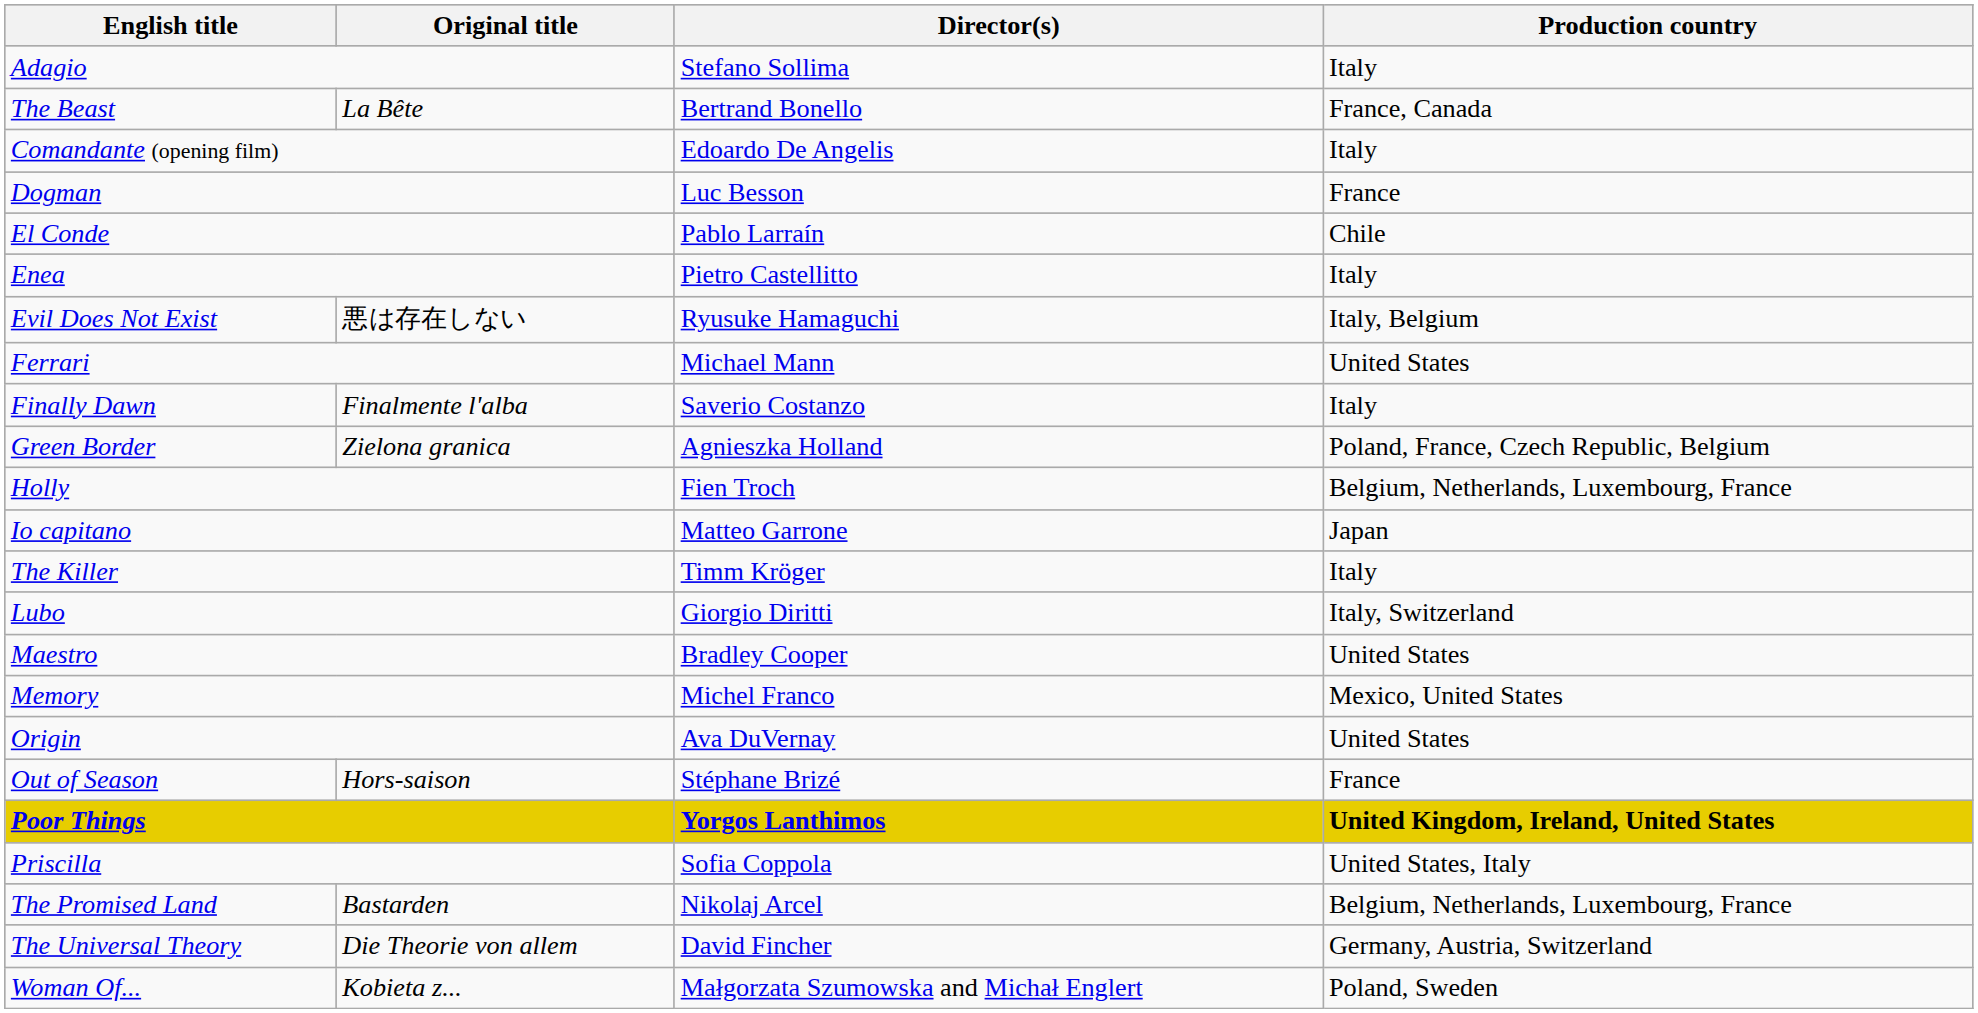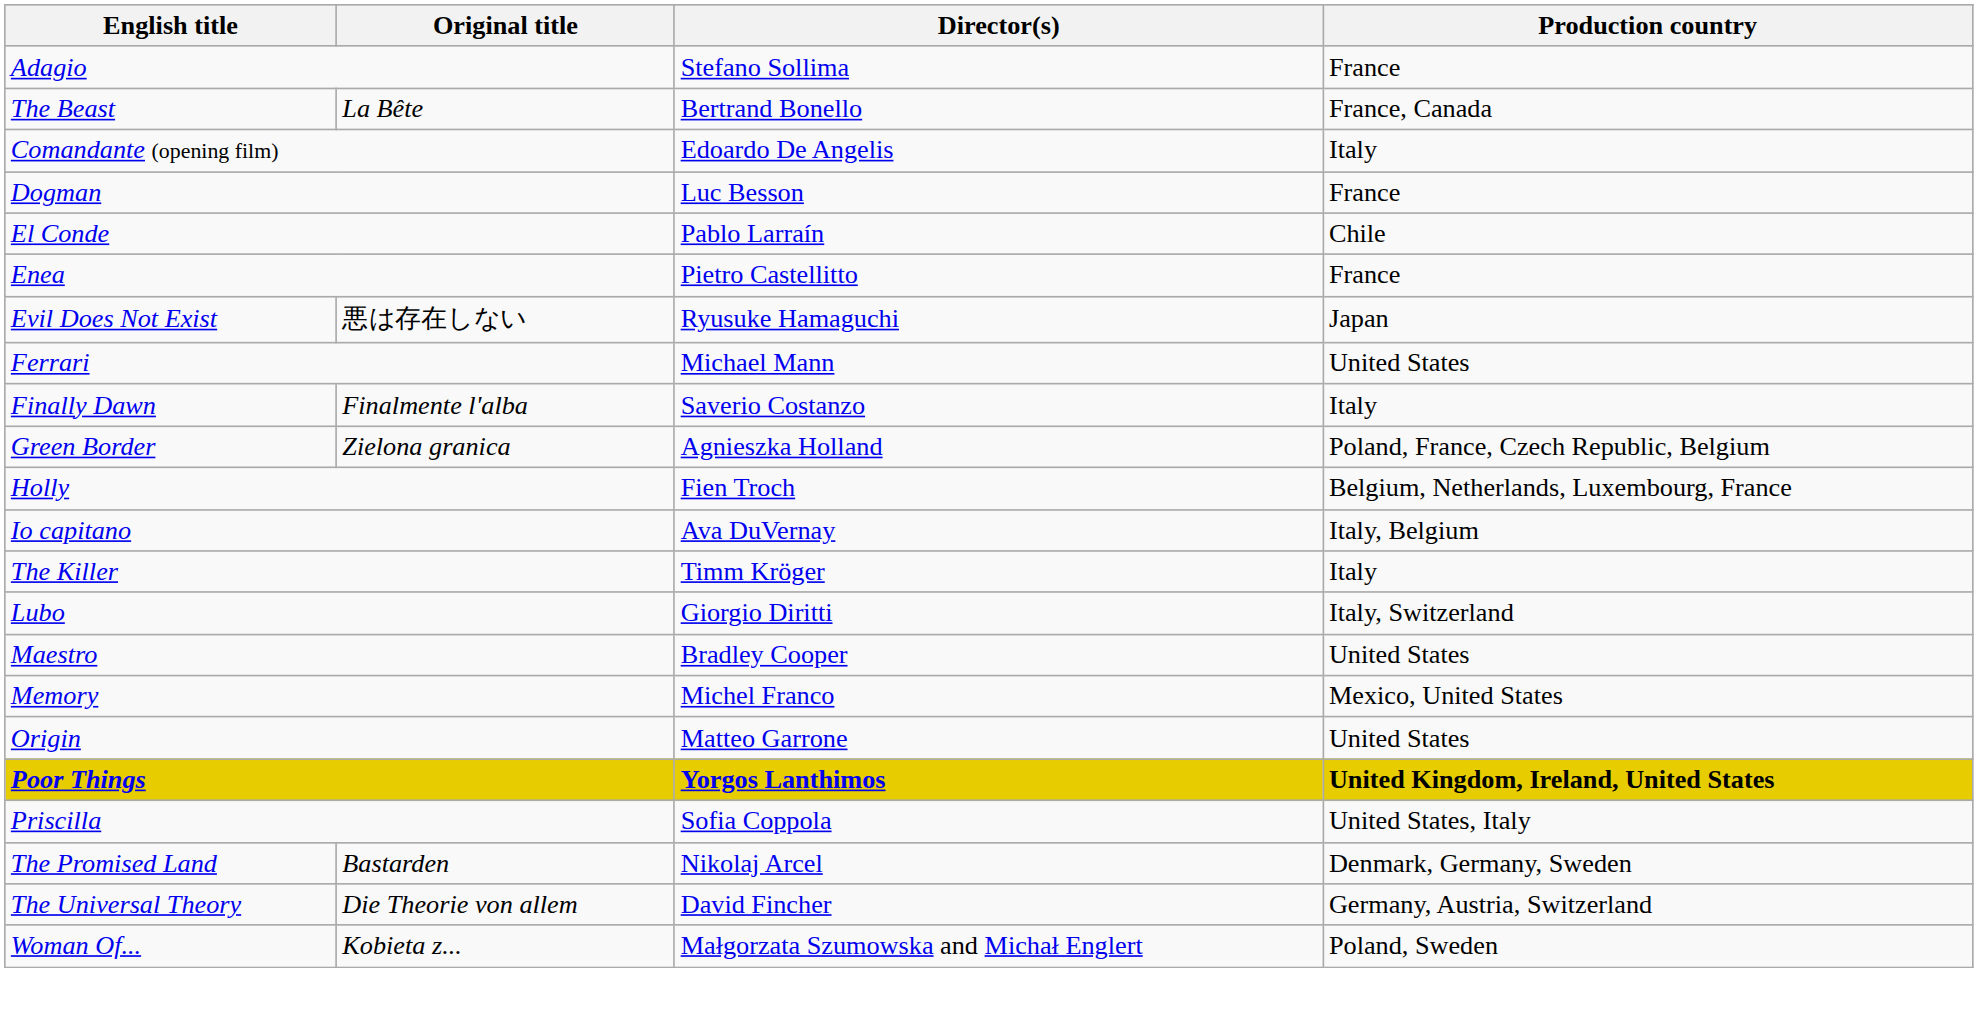 <table class="wikitable" style="width:95%; margin-bottom:2px">
 <tr>
 <th>English title</th>
 <th>Original title</th>
 <th>Director(s)</th>
 <th>Production country</th>
 </tr>
 <tr>
 <td colspan="2"><em><a href='#'>Adagio</a></em></td>
 <td><a href='#'>Stefano Sollima</a></td>
-<td>Italy</td>
+<td>France</td>
 </tr>
 <tr>
 <td><em><a href='#'>The Beast</a></em></td>
 <td><em>La Bête</em></td>
 <td><a href='#'>Bertrand Bonello</a></td>
 <td>France, Canada</td>
 </tr>
 <tr>
 <td colspan="2"><em><a href='#'>Comandante</a></em> <small>(opening film)</small></td>
 <td><a href='#'>Edoardo De Angelis</a></td>
 <td>Italy</td>
 </tr>
 <tr>
 <td colspan="2"><em><a href='#'>Dogman</a></em></td>
 <td><a href='#'>Luc Besson</a></td>
 <td>France</td>
 </tr>
 <tr>
 <td colspan="2"><em><a href='#'>El Conde</a></em></td>
 <td><a href='#'>Pablo Larraín</a></td>
 <td>Chile</td>
 </tr>
 <tr>
 <td colspan="2"><em><a href='#'>Enea</a></em></td>
 <td><a href='#'>Pietro Castellitto</a></td>
-<td>Italy</td>
+<td>France</td>
 </tr>
 <tr>
 <td><em><a href='#'>Evil Does Not Exist</a></em></td>
 <td>悪は存在しない</td>
 <td><a href='#'>Ryusuke Hamaguchi</a></td>
-<td>Italy, Belgium</td>
+<td>Japan</td>
 </tr>
 <tr>
 <td colspan="2"><em><a href='#'>Ferrari</a></em></td>
 <td><a href='#'>Michael Mann</a></td>
 <td>United States</td>
 </tr>
 <tr>
 <td><em><a href='#'>Finally Dawn</a></em></td>
 <td><em>Finalmente l'alba</em></td>
 <td><a href='#'>Saverio Costanzo</a></td>
 <td>Italy</td>
 </tr>
 <tr>
 <td><em><a href='#'>Green Border</a></em></td>
 <td><em>Zielona granica</em></td>
 <td><a href='#'>Agnieszka Holland</a></td>
 <td>Poland, France, Czech Republic, Belgium</td>
 </tr>
 <tr>
 <td colspan="2"><em><a href='#'>Holly</a></em></td>
 <td><a href='#'>Fien Troch</a></td>
 <td>Belgium, Netherlands, Luxembourg, France</td>
 </tr>
 <tr>
 <td colspan="2"><em><a href='#'>Io capitano</a></em></td>
-<td><a href='#'>Matteo Garrone</a></td>
-<td>Japan</td>
+<td><a href='#'>Ava DuVernay</a></td>
+<td>Italy, Belgium</td>
 </tr>
 <tr>
 <td colspan="2"><em><a href='#'>The Killer</a></em></td>
 <td><a href='#'>Timm Kröger</a></td>
 <td>Italy</td>
 </tr>
 <tr>
 <td colspan="2"><em><a href='#'>Lubo</a></em></td>
 <td><a href='#'>Giorgio Diritti</a></td>
 <td>Italy, Switzerland</td>
 </tr>
 <tr>
 <td colspan="2"><em><a href='#'>Maestro</a></em></td>
 <td><a href='#'>Bradley Cooper</a></td>
 <td>United States</td>
 </tr>
 <tr>
 <td colspan="2"><em><a href='#'>Memory</a></em></td>
 <td><a href='#'>Michel Franco</a></td>
 <td>Mexico, United States</td>
 </tr>
 <tr>
 <td colspan="2"><em><a href='#'>Origin</a></em></td>
-<td><a href='#'>Ava DuVernay</a></td>
+<td><a href='#'>Matteo Garrone</a></td>
 <td>United States</td>
-</tr>
-<tr>
-<td><em><a href='#'>Out of Season</a></em></td>
-<td><em>Hors-saison</em></td>
-<td><a href='#'>Stéphane Brizé</a></td>
-<td>France</td>
 </tr>
 <tr style="background:#E7CD00;">
 <td colspan="2"><strong><em><a href='#'>Poor Things</a></em></strong></td>
 <td><strong><a href='#'>Yorgos Lanthimos</a></strong></td>
 <td><strong>United Kingdom, Ireland, United States</strong></td>
 </tr>
 <tr>
 <td colspan="2"><em><a href='#'>Priscilla</a></em></td>
 <td><a href='#'>Sofia Coppola</a></td>
 <td>United States, Italy</td>
 </tr>
 <tr>
 <td><em><a href='#'>The Promised Land</a></em></td>
 <td><em>Bastarden</em></td>
 <td><a href='#'>Nikolaj Arcel</a></td>
-<td>Belgium, Netherlands, Luxembourg, France</td>
+<td>Denmark, Germany, Sweden</td>
 </tr>
 <tr>
 <td><em><a href='#'>The Universal Theory</a></em></td>
 <td><em>Die Theorie von allem</em></td>
 <td><a href='#'>David Fincher</a></td>
 <td>Germany, Austria, Switzerland</td>
 </tr>
 <tr>
 <td><em><a href='#'>Woman Of...</a></em></td>
 <td><em>Kobieta z...</em></td>
 <td><a href='#'>Małgorzata Szumowska</a> and <a href='#'>Michał Englert</a></td>
 <td>Poland, Sweden</td>
 </tr>
 </table>
